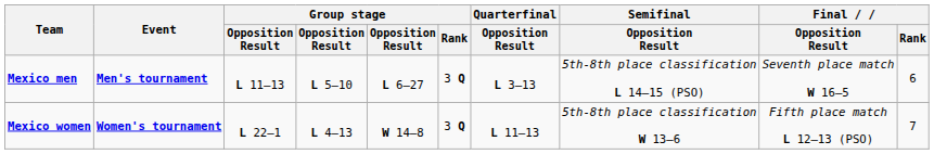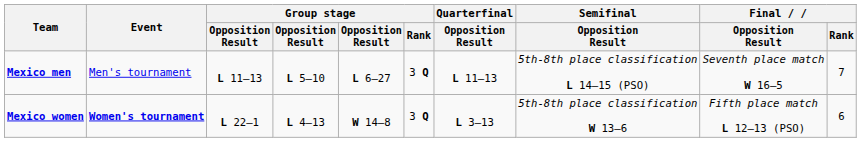 <table class=wikitable style=font-size:90%;text-align:center>
 <tr>
 <th rowspan=2>Team</th>
 <th rowspan=2>Event</th>
 <th colspan=4>Group stage</th>
 <th>Quarterfinal</th>
 <th>Semifinal</th>
 <th colspan=2>Final /  / </th>
 </tr>
 <tr style=font-size:95%>
 <th>Opposition<br>Result</th>
 <th>Opposition<br>Result</th>
 <th>Opposition<br>Result</th>
 <th>Rank</th>
 <th>Opposition<br>Result</th>
 <th>Opposition<br>Result</th>
 <th>Opposition<br>Result</th>
 <th>Rank</th>
 </tr>
 <tr>
 <td align=left><strong><a href='#'>Mexico men</a></strong></td>
-<td align=left><strong><a href='#'>Men's tournament</a></strong></td>
+<td align=left><a href='#'>Men's tournament</a></td>
 <td><br><strong>L</strong> 11–13</td>
 <td><br><strong>L</strong> 5–10</td>
 <td><br><strong>L</strong> 6–27</td>
 <td>3 <strong>Q</strong></td>
-<td><br><strong>L</strong> 3–13</td>
+<td><br><strong>L</strong> 11–13</td>
 <td><em>5th-8th place classification</em><br><br><strong>L</strong> 14–15 (PSO)</td>
 <td><em>Seventh place match</em><br><br><strong>W</strong> 16–5</td>
-<td>6</td>
+<td>7</td>
 </tr>
 <tr>
 <td align=left><strong><a href='#'>Mexico women</a></strong></td>
 <td align=left><strong><a href='#'>Women's tournament</a></strong></td>
 <td><br><strong>L</strong> 22–1</td>
 <td><br><strong>L</strong> 4–13</td>
 <td><br><strong>W</strong> 14–8</td>
 <td>3 <strong>Q</strong></td>
-<td><br><strong>L</strong> 11–13</td>
+<td><br><strong>L</strong> 3–13</td>
 <td><em>5th-8th place classification</em><br><br><strong>W</strong> 13–6</td>
 <td><em>Fifth place match</em><br><br><strong>L</strong> 12–13 (PSO)</td>
-<td>7</td>
+<td>6</td>
 </tr>
 </table>
